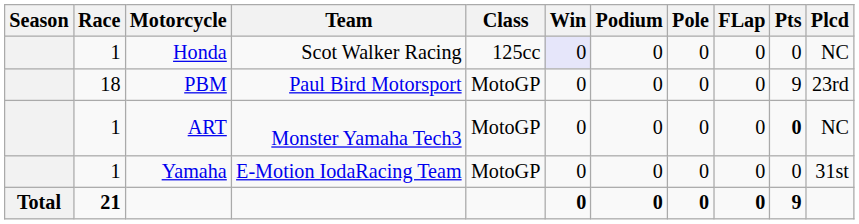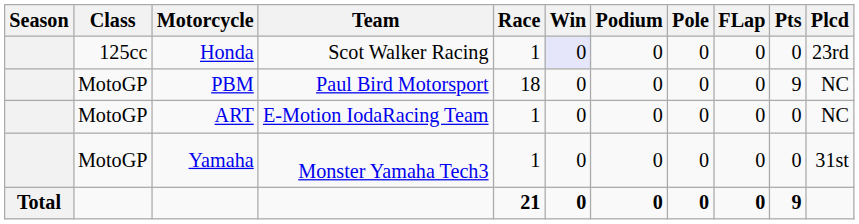 <table class="wikitable">
 <tr>
 <th>Season</th>
-<th>Race</th>
+<th>Class</th>
 <th>Motorcycle</th>
 <th>Team</th>
-<th>Class</th>
+<th>Race</th>
 <th>Win</th>
 <th>Podium</th>
 <th>Pole</th>
 <th>FLap</th>
 <th>Pts</th>
 <th>Plcd</th>
 </tr>
 <tr align="right">
 <th></th>
-<td>1</td>
+<td>125cc</td>
 <td><a href='#'>Honda</a></td>
 <td>Scot Walker Racing</td>
-<td>125cc</td>
+<td>1</td>
 <td style="background: lavender;">0</td>
+<td>0</td>
+<td>0</td>
+<td>0</td>
+<td>0</td>
+<td>23rd</td>
+</tr>
+<tr align="right">
+<th></th>
+<td>MotoGP</td>
+<td><a href='#'>PBM</a></td>
+<td><a href='#'>Paul Bird Motorsport</a></td>
+<td>18</td>
+<td>0</td>
+<td>0</td>
+<td>0</td>
+<td>0</td>
+<td>9</td>
+<td>NC</td>
+</tr>
+<tr align="right">
+<th></th>
+<td>MotoGP</td>
+<td><a href='#'>ART</a></td>
+<td><a href='#'>E-Motion IodaRacing Team</a></td>
+<td>1</td>
+<td>0</td>
 <td>0</td>
 <td>0</td>
 <td>0</td>
 <td>0</td>
 <td>NC</td>
 </tr>
 <tr align="right">
 <th></th>
-<td>18</td>
-<td><a href='#'>PBM</a></td>
-<td><a href='#'>Paul Bird Motorsport</a></td>
 <td>MotoGP</td>
-<td>0</td>
-<td>0</td>
-<td>0</td>
-<td>0</td>
-<td>9</td>
-<td>23rd</td>
-</tr>
-<tr align="right">
-<th></th>
+<td><a href='#'>Yamaha</a></td>
+<td><br><a href='#'>Monster Yamaha Tech3</a></td>
 <td>1</td>
-<td><a href='#'>ART</a></td>
-<td><br><a href='#'>Monster Yamaha Tech3</a></td>
-<td>MotoGP</td>
-<td>0</td>
-<td>0</td>
-<td>0</td>
-<td>0</td>
-<td><strong>0</strong></td>
-<td>NC</td>
-</tr>
-<tr align="right">
-<th></th>
-<td>1</td>
-<td><a href='#'>Yamaha</a></td>
-<td><a href='#'>E-Motion IodaRacing Team</a></td>
-<td>MotoGP</td>
 <td>0</td>
 <td>0</td>
 <td>0</td>
 <td>0</td>
 <td>0</td>
 <td>31st</td>
 </tr>
 <tr align="right">
 <th>Total</th>
-<td><strong>21</strong></td>
 <td></td>
 <td></td>
 <td></td>
+<td><strong>21</strong></td>
 <td><strong>0</strong></td>
 <td><strong>0</strong></td>
 <td><strong>0</strong></td>
 <td><strong>0</strong></td>
 <td><strong>9</strong></td>
 <td></td>
 </tr>
 </table>
